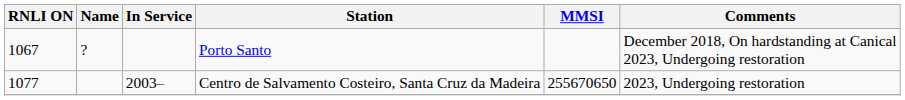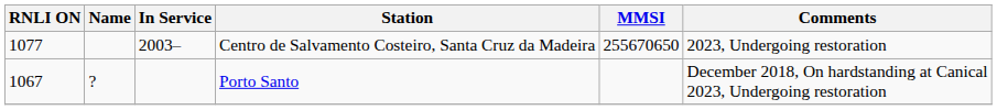 <table class="wikitable">
 <tr>
 <th>RNLI ON</th>
 <th>Name</th>
 <th>In Service</th>
 <th>Station</th>
 <th><a href='#'>MMSI</a></th>
 <th>Comments</th>
 </tr>
 <tr>
+<td>1077</td>
+<td></td>
+<td>2003–</td>
+<td>Centro de Salvamento Costeiro, Santa Cruz da Madeira</td>
+<td>255670650</td>
+<td>2023, Undergoing restoration</td>
+</tr>
+<tr>
 <td>1067</td>
 <td>?</td>
 <td></td>
 <td><a href='#'>Porto Santo</a></td>
 <td></td>
 <td>December 2018, On hardstanding at Canical<br>2023, Undergoing restoration</td>
 </tr>
 <tr>
-<td>1077</td>
-<td></td>
-<td>2003–</td>
-<td>Centro de Salvamento Costeiro, Santa Cruz da Madeira</td>
-<td>255670650</td>
-<td>2023, Undergoing restoration</td>
-</tr>
-<tr>
 </tr>
 </table>
